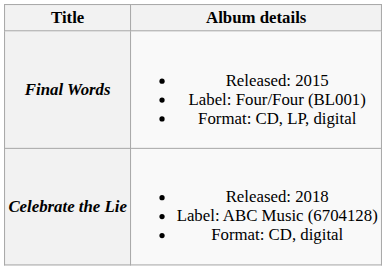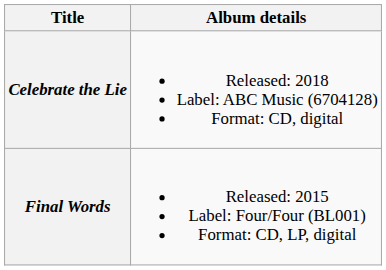 <table class="wikitable plainrowheaders" style="text-align:center;" border="1">
 <tr>
 <th scope="col">Title</th>
 <th scope="col">Album details</th>
 </tr>
 <tr>
+<th scope="row"><em>Celebrate the Lie</em></th>
+<td><br><ul><li>Released: 2018</li><li>Label: ABC Music (6704128)</li><li>Format: CD, digital</li></ul></td>
+</tr>
+<tr>
 <th scope="row"><em>Final Words</em></th>
 <td><br><ul><li>Released: 2015</li><li>Label: Four/Four (BL001)</li><li>Format: CD, LP, digital</li></ul></td>
 </tr>
-<tr>
-<th scope="row"><em>Celebrate the Lie</em></th>
-<td><br><ul><li>Released: 2018</li><li>Label: ABC Music (6704128)</li><li>Format: CD, digital</li></ul></td>
-</tr>
 </table>
